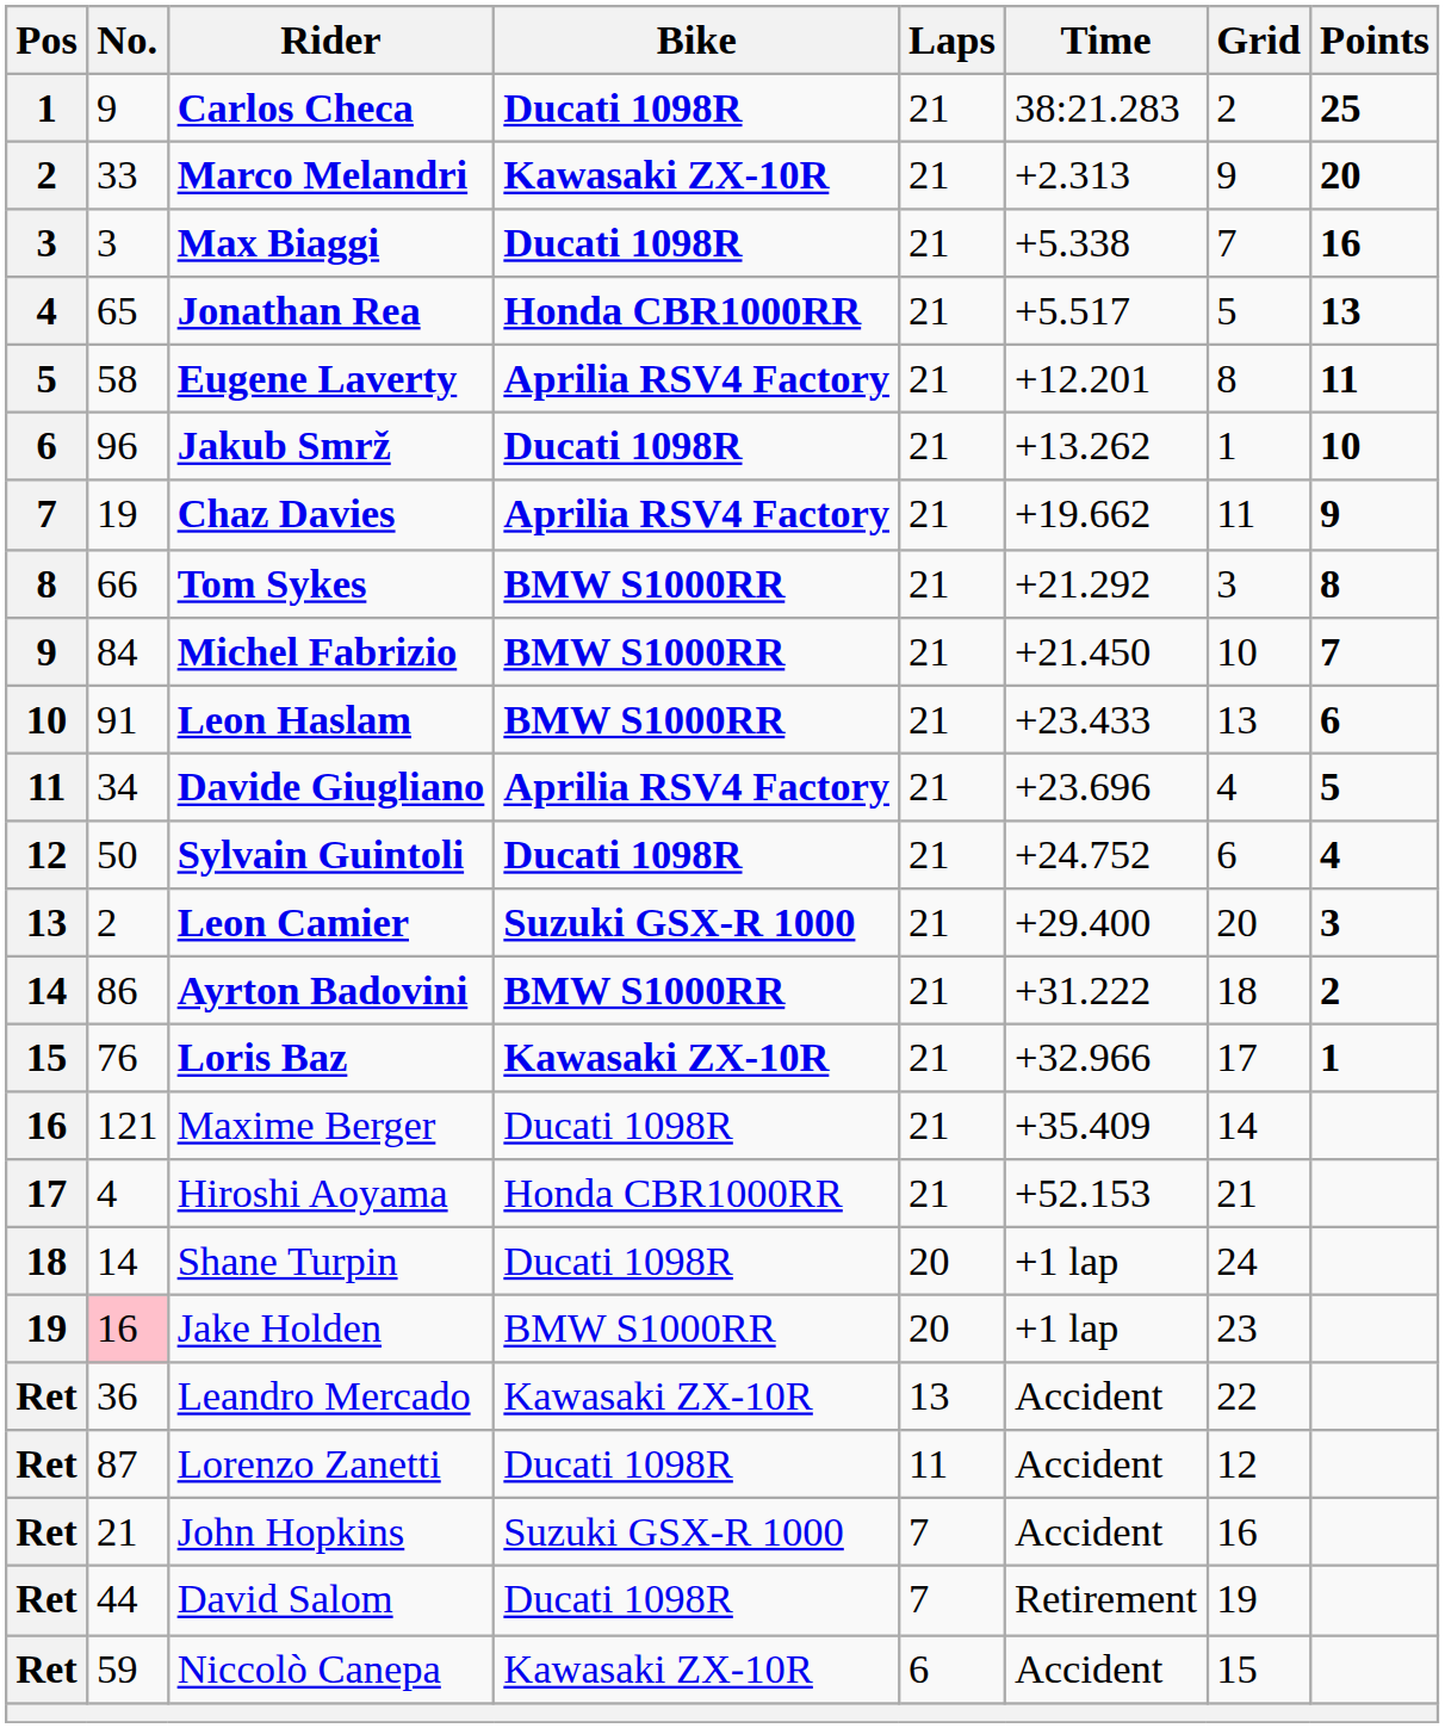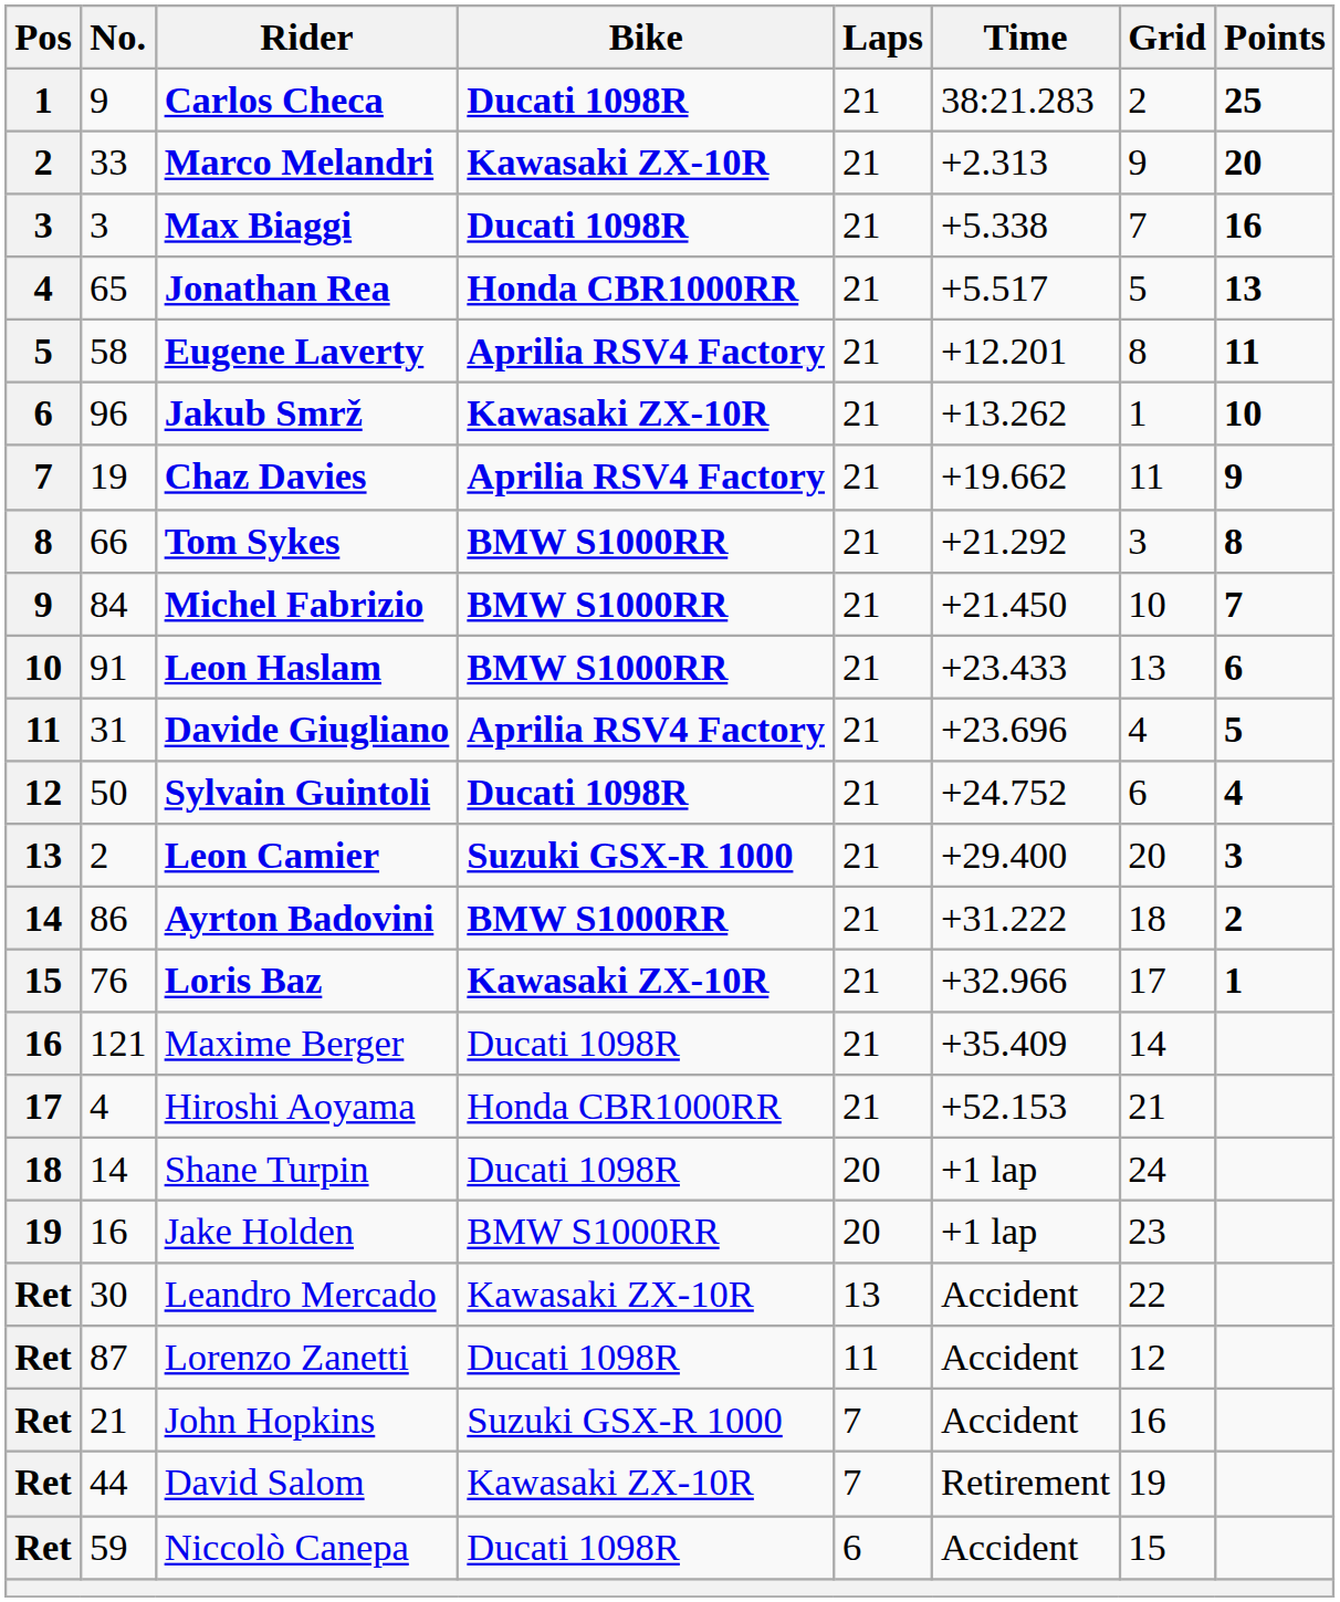 <table class="wikitable" style="font-size: 95%;">
 <tr>
 <th>Pos</th>
 <th>No.</th>
 <th>Rider</th>
 <th>Bike</th>
 <th>Laps</th>
 <th>Time</th>
 <th>Grid</th>
 <th>Points</th>
 </tr>
 <tr>
 <th>1</th>
 <td>9</td>
 <td> <strong><a href='#'>Carlos Checa</a></strong></td>
 <td><strong><a href='#'>Ducati 1098R</a></strong></td>
 <td>21</td>
 <td>38:21.283</td>
 <td>2</td>
 <td><strong>25</strong></td>
 </tr>
 <tr>
 <th>2</th>
 <td>33</td>
 <td> <strong><a href='#'>Marco Melandri</a></strong></td>
 <td><strong><a href='#'>Kawasaki ZX-10R</a></strong></td>
 <td>21</td>
 <td>+2.313</td>
 <td>9</td>
 <td><strong>20</strong></td>
 </tr>
 <tr>
 <th>3</th>
 <td>3</td>
 <td> <strong><a href='#'>Max Biaggi</a></strong></td>
 <td><strong><a href='#'>Ducati 1098R</a></strong></td>
 <td>21</td>
 <td>+5.338</td>
 <td>7</td>
 <td><strong>16</strong></td>
 </tr>
 <tr>
 <th>4</th>
 <td>65</td>
 <td> <strong><a href='#'>Jonathan Rea</a></strong></td>
 <td><strong><a href='#'>Honda CBR1000RR</a></strong></td>
 <td>21</td>
 <td>+5.517</td>
 <td>5</td>
 <td><strong>13</strong></td>
 </tr>
 <tr>
 <th>5</th>
 <td>58</td>
 <td> <strong><a href='#'>Eugene Laverty</a></strong></td>
 <td><strong><a href='#'>Aprilia RSV4 Factory</a></strong></td>
 <td>21</td>
 <td>+12.201</td>
 <td>8</td>
 <td><strong>11</strong></td>
 </tr>
 <tr>
 <th>6</th>
 <td>96</td>
 <td> <strong><a href='#'>Jakub Smrž</a></strong></td>
-<td><strong><a href='#'>Ducati 1098R</a></strong></td>
+<td><strong><a href='#'>Kawasaki ZX-10R</a></strong></td>
 <td>21</td>
 <td>+13.262</td>
 <td>1</td>
 <td><strong>10</strong></td>
 </tr>
 <tr>
 <th>7</th>
 <td>19</td>
 <td> <strong><a href='#'>Chaz Davies</a></strong></td>
 <td><strong><a href='#'>Aprilia RSV4 Factory</a></strong></td>
 <td>21</td>
 <td>+19.662</td>
 <td>11</td>
 <td><strong>9</strong></td>
 </tr>
 <tr>
 <th>8</th>
 <td>66</td>
 <td> <strong><a href='#'>Tom Sykes</a></strong></td>
 <td><strong><a href='#'>BMW S1000RR</a></strong></td>
 <td>21</td>
 <td>+21.292</td>
 <td>3</td>
 <td><strong>8</strong></td>
 </tr>
 <tr>
 <th>9</th>
 <td>84</td>
 <td> <strong><a href='#'>Michel Fabrizio</a></strong></td>
 <td><strong><a href='#'>BMW S1000RR</a></strong></td>
 <td>21</td>
 <td>+21.450</td>
 <td>10</td>
 <td><strong>7</strong></td>
 </tr>
 <tr>
 <th>10</th>
 <td>91</td>
 <td> <strong><a href='#'>Leon Haslam</a></strong></td>
 <td><strong><a href='#'>BMW S1000RR</a></strong></td>
 <td>21</td>
 <td>+23.433</td>
 <td>13</td>
 <td><strong>6</strong></td>
 </tr>
 <tr>
 <th>11</th>
-<td>34</td>
+<td>31</td>
 <td> <strong><a href='#'>Davide Giugliano</a></strong></td>
 <td><strong><a href='#'>Aprilia RSV4 Factory</a></strong></td>
 <td>21</td>
 <td>+23.696</td>
 <td>4</td>
 <td><strong>5</strong></td>
 </tr>
 <tr>
 <th>12</th>
 <td>50</td>
 <td> <strong><a href='#'>Sylvain Guintoli</a></strong></td>
 <td><strong><a href='#'>Ducati 1098R</a></strong></td>
 <td>21</td>
 <td>+24.752</td>
 <td>6</td>
 <td><strong>4</strong></td>
 </tr>
 <tr>
 <th>13</th>
 <td>2</td>
 <td> <strong><a href='#'>Leon Camier</a></strong></td>
 <td><strong><a href='#'>Suzuki GSX-R 1000</a></strong></td>
 <td>21</td>
 <td>+29.400</td>
 <td>20</td>
 <td><strong>3</strong></td>
 </tr>
 <tr>
 <th>14</th>
 <td>86</td>
 <td> <strong><a href='#'>Ayrton Badovini</a></strong></td>
 <td><strong><a href='#'>BMW S1000RR</a></strong></td>
 <td>21</td>
 <td>+31.222</td>
 <td>18</td>
 <td><strong>2</strong></td>
 </tr>
 <tr>
 <th>15</th>
 <td>76</td>
 <td> <strong><a href='#'>Loris Baz</a></strong></td>
 <td><strong><a href='#'>Kawasaki ZX-10R</a></strong></td>
 <td>21</td>
 <td>+32.966</td>
 <td>17</td>
 <td><strong>1</strong></td>
 </tr>
 <tr>
 <th>16</th>
 <td>121</td>
 <td> <a href='#'>Maxime Berger</a></td>
 <td><a href='#'>Ducati 1098R</a></td>
 <td>21</td>
 <td>+35.409</td>
 <td>14</td>
 <td></td>
 </tr>
 <tr>
 <th>17</th>
 <td>4</td>
 <td> <a href='#'>Hiroshi Aoyama</a></td>
 <td><a href='#'>Honda CBR1000RR</a></td>
 <td>21</td>
 <td>+52.153</td>
 <td>21</td>
 <td></td>
 </tr>
 <tr>
 <th>18</th>
 <td>14</td>
 <td> <a href='#'>Shane Turpin</a></td>
 <td><a href='#'>Ducati 1098R</a></td>
 <td>20</td>
 <td>+1 lap</td>
 <td>24</td>
 <td></td>
 </tr>
 <tr>
 <th>19</th>
-<td style="background: pink;">16</td>
+<td>16</td>
 <td> <a href='#'>Jake Holden</a></td>
 <td><a href='#'>BMW S1000RR</a></td>
 <td>20</td>
 <td>+1 lap</td>
 <td>23</td>
 <td></td>
 </tr>
 <tr>
 <th>Ret</th>
-<td>36</td>
+<td>30</td>
 <td> <a href='#'>Leandro Mercado</a></td>
 <td><a href='#'>Kawasaki ZX-10R</a></td>
 <td>13</td>
 <td>Accident</td>
 <td>22</td>
 <td></td>
 </tr>
 <tr>
 <th>Ret</th>
 <td>87</td>
 <td> <a href='#'>Lorenzo Zanetti</a></td>
 <td><a href='#'>Ducati 1098R</a></td>
 <td>11</td>
 <td>Accident</td>
 <td>12</td>
 <td></td>
 </tr>
 <tr>
 <th>Ret</th>
 <td>21</td>
 <td> <a href='#'>John Hopkins</a></td>
 <td><a href='#'>Suzuki GSX-R 1000</a></td>
 <td>7</td>
 <td>Accident</td>
 <td>16</td>
 <td></td>
 </tr>
 <tr>
 <th>Ret</th>
 <td>44</td>
 <td> <a href='#'>David Salom</a></td>
-<td><a href='#'>Ducati 1098R</a></td>
+<td><a href='#'>Kawasaki ZX-10R</a></td>
 <td>7</td>
 <td>Retirement</td>
 <td>19</td>
 <td></td>
 </tr>
 <tr>
 <th>Ret</th>
 <td>59</td>
 <td> <a href='#'>Niccolò Canepa</a></td>
-<td><a href='#'>Kawasaki ZX-10R</a></td>
+<td><a href='#'>Ducati 1098R</a></td>
 <td>6</td>
 <td>Accident</td>
 <td>15</td>
 <td></td>
 </tr>
 <tr>
 <th colspan=8></th>
 </tr>
 </table>
